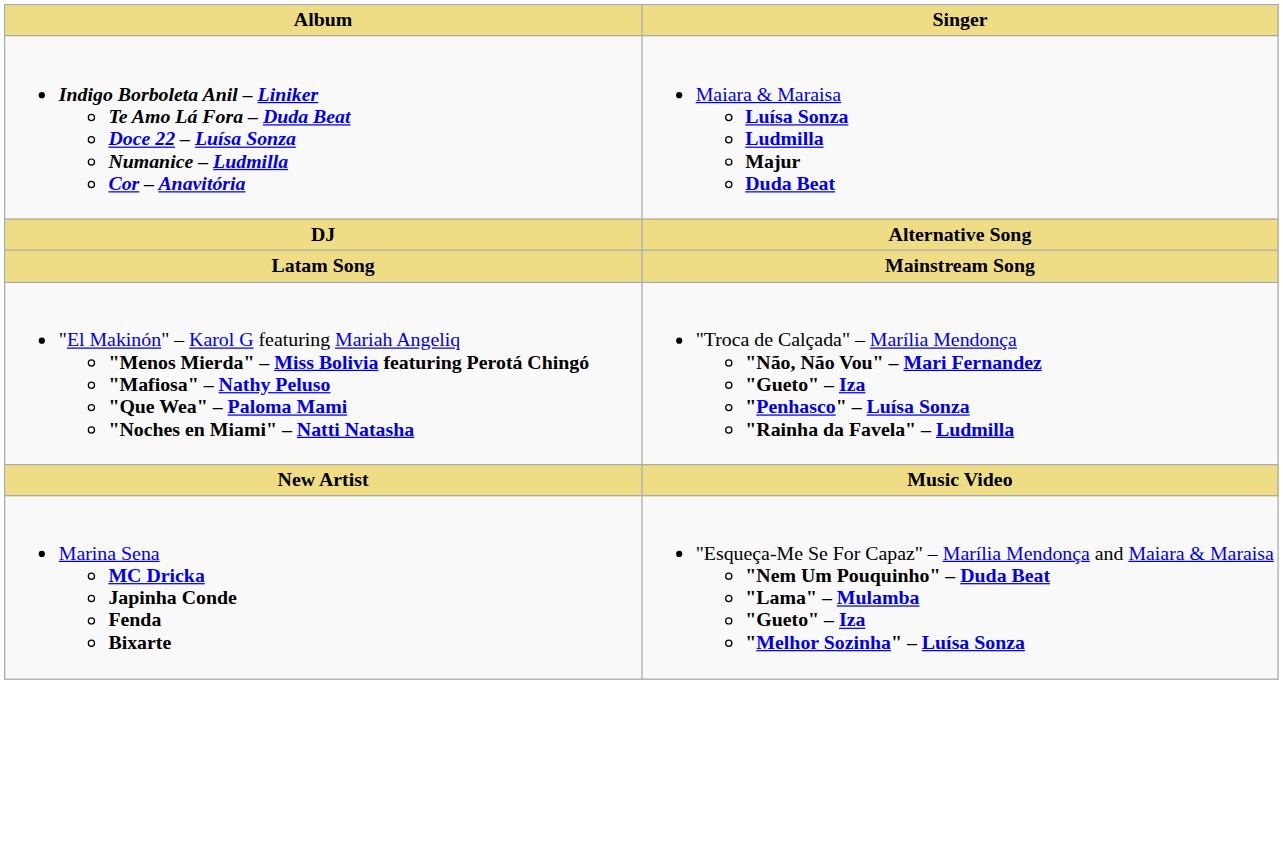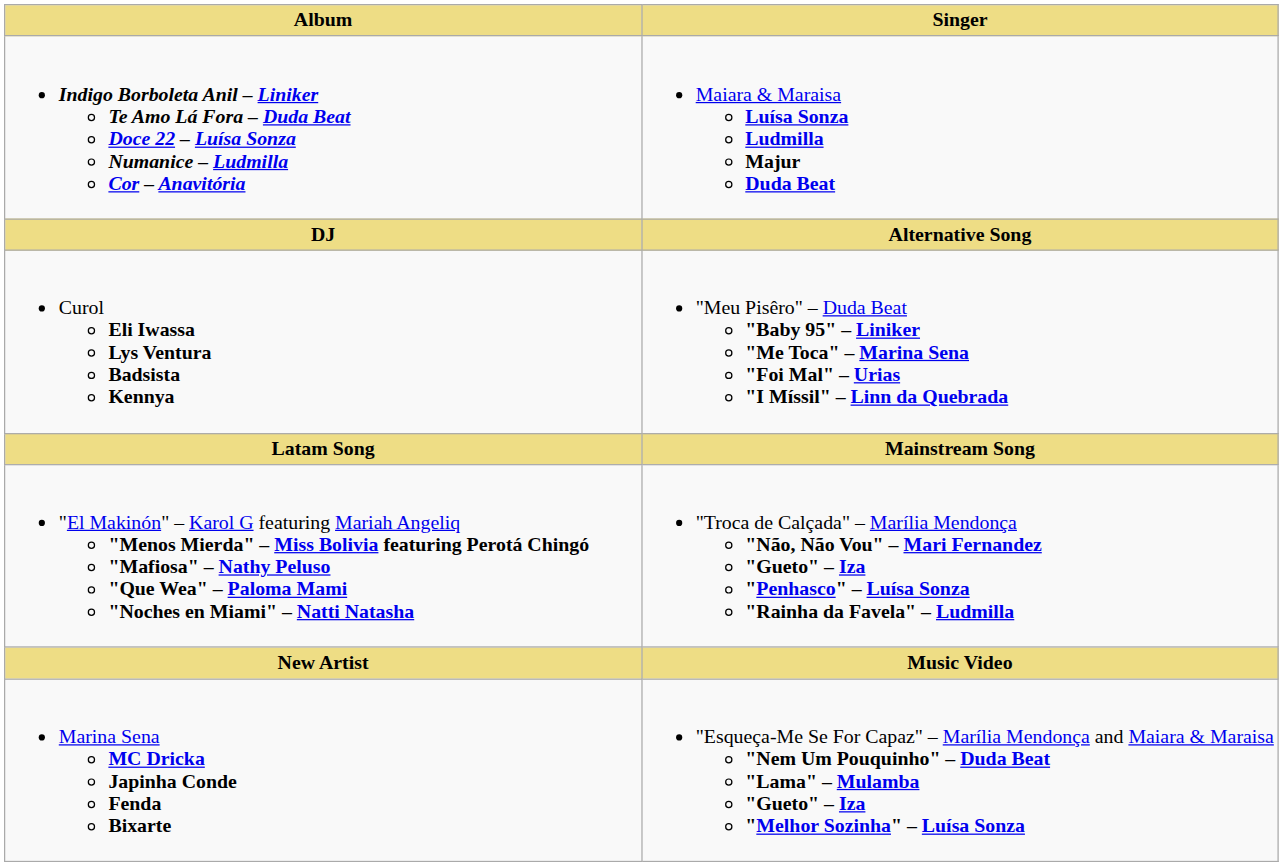 <table class="wikitable" style="width=">
 <tr>
 <th scope="col" style="background:#EEDD85; width:50%">Album</th>
 <th scope="col" style="background:#EEDD85; width:50%">Singer</th>
 </tr>
 <tr>
 <td style="vertical-align:top"><br><ul><li><strong><em>Indigo Borboleta Anil<em> – <a href='#'>Liniker</a><strong><ul><li></em>Te Amo Lá Fora<em> – <a href='#'>Duda Beat</a></li><li></em><a href='#'>Doce 22</a><em> – <a href='#'>Luísa Sonza</a></li><li></em>Numanice<em> – <a href='#'>Ludmilla</a></li><li></em><a href='#'>Cor</a><em> – <a href='#'>Anavitória</a></li></ul></li></ul></td>
 <td style="vertical-align:top"><br><ul><li></strong><a href='#'>Maiara & Maraisa</a><strong><ul><li><a href='#'>Luísa Sonza</a></li><li><a href='#'>Ludmilla</a></li><li>Majur</li><li><a href='#'>Duda Beat</a></li></ul></li></ul></td>
 </tr>
 <tr>
 <th scope="col" style="background:#EEDD85; width:50%">DJ</th>
 <th scope="col" style="background:#EEDD85; width:50%">Alternative Song</th>
+</tr>
+<tr>
+<td style="vertical-align:top"><br><ul><li></strong>Curol<strong><ul><li>Eli Iwassa</li><li>Lys Ventura</li><li>Badsista</li><li>Kennya</li></ul></li></ul></td>
+<td style="vertical-align:top"><br><ul><li></strong>"Meu Pisêro" – <a href='#'>Duda Beat</a><strong><ul><li>"Baby 95" – <a href='#'>Liniker</a></li><li>"Me Toca" – <a href='#'>Marina Sena</a></li><li>"Foi Mal" – <a href='#'>Urias</a></li><li>"I Míssil" – <a href='#'>Linn da Quebrada</a></li></ul></li></ul></td>
 </tr>
 <tr>
 <th scope="col" style="background:#EEDD85; width:50%">Latam Song</th>
 <th scope="col" style="background:#EEDD85; width:50%">Mainstream Song</th>
 </tr>
 <tr>
 <td style="vertical-align:top"><br><ul><li></strong>"<a href='#'>El Makinón</a>" – <a href='#'>Karol G</a> featuring <a href='#'>Mariah Angeliq</a><strong><ul><li>"Menos Mierda" – <a href='#'>Miss Bolivia</a> featuring Perotá Chingó</li><li>"Mafiosa" – <a href='#'>Nathy Peluso</a></li><li>"Que Wea" – <a href='#'>Paloma Mami</a></li><li>"Noches en Miami" – <a href='#'>Natti Natasha</a></li></ul></li></ul></td>
 <td style="vertical-align:top"><br><ul><li></strong>"Troca de Calçada" – <a href='#'>Marília Mendonça</a><strong><ul><li>"Não, Não Vou" – <a href='#'>Mari Fernandez</a></li><li>"Gueto" – <a href='#'>Iza</a></li><li>"<a href='#'>Penhasco</a>" – <a href='#'>Luísa Sonza</a></li><li>"Rainha da Favela" – <a href='#'>Ludmilla</a></li></ul></li></ul></td>
 </tr>
 <tr>
 <th scope="col" style="background:#EEDD85; width:50%">New Artist</th>
 <th scope="col" style="background:#EEDD85; width:50%">Music Video</th>
 </tr>
 <tr>
 <td style="vertical-align:top"><br><ul><li></strong><a href='#'>Marina Sena</a><strong><ul><li><a href='#'>MC Dricka</a></li><li>Japinha Conde</li><li>Fenda</li><li>Bixarte</li></ul></li></ul></td>
 <td style="vertical-align:top"><br><ul><li></strong>"Esqueça-Me Se For Capaz" – <a href='#'>Marília Mendonça</a> and <a href='#'>Maiara & Maraisa</a><strong><ul><li>"Nem Um Pouquinho" – <a href='#'>Duda Beat</a></li><li>"Lama" – <a href='#'>Mulamba</a></li><li>"Gueto" – <a href='#'>Iza</a></li><li>"<a href='#'>Melhor Sozinha</a>" – <a href='#'>Luísa Sonza</a></li></ul></li></ul></td>
 </tr>
 </table>
